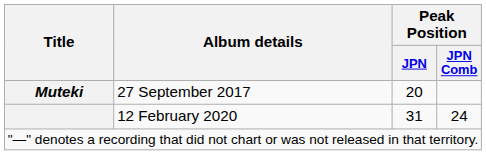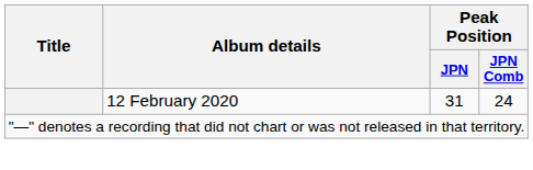 <table class="wikitable plainrowheaders">
 <tr>
 <th rowspan="2">Title</th>
 <th rowspan="2">Album details</th>
 <th colspan="2">Peak<br>Position</th>
 </tr>
 <tr>
 <th scope="col" style="width:3em;font-size:85%;"><a href='#'>JPN</a><br></th>
 <th scope="col" style="width:3em;font-size:85%;"><a href='#'>JPN<br>Comb</a><br></th>
 </tr>
 <tr>
-<th scope="row"><em>Muteki</em></th>
-<td>27 September 2017</td>
-<td style="text-align: center">20</td>
-<td></td>
-</tr>
-<tr>
 <th scope="row"></th>
 <td>12 February 2020</td>
 <td style="text-align: center">31</td>
 <td style="text-align: center">24</td>
 </tr>
 <tr>
 <td align="center" colspan="4" style="font-size:90%">"—" denotes a recording that did not chart or was not released in that territory.</td>
 </tr>
 </table>
